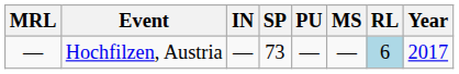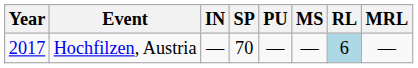 <table class="wikitable sortable" style="text-align: center;">
 <tr>
-<th>MRL</th>
+<th>Year</th>
 <th>Event</th>
 <th>IN</th>
 <th>SP</th>
 <th>PU</th>
 <th>MS</th>
 <th>RL</th>
-<th>Year</th>
+<th>MRL</th>
 </tr>
 <tr>
-<td>—</td>
+<td><a href='#'>2017</a></td>
 <td style="text-align: left;"> <a href='#'>Hochfilzen</a>, Austria</td>
 <td>—</td>
-<td>73</td>
+<td>70</td>
 <td>—</td>
 <td>—</td>
 <td style="background: lightblue;">6</td>
-<td><a href='#'>2017</a></td>
+<td>—</td>
 </tr>
 </table>
